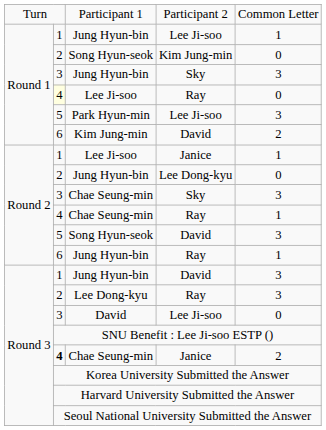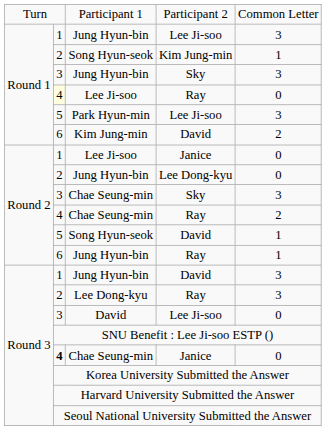 <table class="wikitable" style="text-align:center">
 <tr>
 <td colspan="2">Turn</td>
 <td>Participant 1</td>
 <td>Participant 2</td>
 <td>Common Letter</td>
 </tr>
 <tr>
 <td rowspan="6">Round 1</td>
 <td>1</td>
 <td>Jung Hyun-bin</td>
 <td>Lee Ji-soo</td>
-<td>1</td>
+<td>3</td>
 </tr>
 <tr>
 <td>2</td>
 <td>Song Hyun-seok</td>
 <td>Kim Jung-min</td>
-<td>0</td>
+<td>1</td>
 </tr>
 <tr>
 <td>3</td>
 <td>Jung Hyun-bin</td>
 <td>Sky</td>
 <td>3</td>
 </tr>
 <tr>
 <td style="background: lightyellow;">4</td>
 <td>Lee Ji-soo</td>
 <td>Ray</td>
 <td>0</td>
 </tr>
 <tr>
 <td>5</td>
 <td>Park Hyun-min</td>
 <td>Lee Ji-soo</td>
 <td>3</td>
 </tr>
 <tr>
 <td>6</td>
 <td>Kim Jung-min</td>
 <td>David</td>
 <td>2</td>
 </tr>
 <tr>
 <td rowspan="6">Round 2</td>
 <td>1</td>
 <td>Lee Ji-soo</td>
 <td>Janice</td>
-<td>1</td>
+<td>0</td>
 </tr>
 <tr>
 <td>2</td>
 <td>Jung Hyun-bin</td>
 <td>Lee Dong-kyu</td>
 <td>0</td>
 </tr>
 <tr>
 <td>3</td>
 <td>Chae Seung-min</td>
 <td>Sky</td>
 <td>3</td>
 </tr>
 <tr>
 <td>4</td>
 <td>Chae Seung-min</td>
 <td>Ray</td>
-<td>1</td>
+<td>2</td>
 </tr>
 <tr>
 <td>5</td>
 <td>Song Hyun-seok</td>
 <td>David</td>
-<td>3</td>
+<td>1</td>
 </tr>
 <tr>
 <td>6</td>
 <td>Jung Hyun-bin</td>
 <td>Ray</td>
 <td>1</td>
 </tr>
 <tr>
 <td rowspan="8">Round 3</td>
 <td>1</td>
 <td>Jung Hyun-bin</td>
 <td>David</td>
 <td>3</td>
 </tr>
 <tr>
 <td>2</td>
 <td>Lee Dong-kyu</td>
 <td>Ray</td>
 <td>3</td>
 </tr>
 <tr>
 <td>3</td>
 <td>David</td>
 <td>Lee Ji-soo</td>
 <td>0</td>
 </tr>
 <tr>
 <td colspan="4">SNU Benefit : Lee Ji-soo ESTP ()</td>
 </tr>
 <tr>
 <td><strong>4</strong></td>
 <td>Chae Seung-min</td>
 <td>Janice</td>
-<td>2</td>
+<td>0</td>
 </tr>
 <tr>
 <td colspan="4">Korea University Submitted the Answer</td>
 </tr>
 <tr>
 <td colspan="4">Harvard University Submitted the Answer</td>
 </tr>
 <tr>
 <td colspan="4">Seoul National University Submitted the Answer</td>
 </tr>
 </table>
